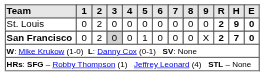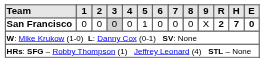 <table border=1 cellspacing=0 width=425 style="margin-left:3em;">
 <tr style="text-align:center; background-color:#e6e6e6;">
 <th align=left width=28%>Team</th>
 <th width=6%>1</th>
 <th width=6%>2</th>
 <th width=6%>3</th>
 <th width=6%>4</th>
 <th width=6%>5</th>
 <th width=6%>6</th>
 <th width=6%>7</th>
 <th width=6%>8</th>
 <th width=6%>9</th>
 <th width=6%>R</th>
 <th width=6%>H</th>
 <th width=6%>E</th>
 </tr>
 <tr style="text-align:center;">
-<td align=left>St. Louis</td>
-<td>0</td>
-<td>2</td>
+<td align=left><strong>San Francisco</strong></td>
 <td>0</td>
 <td>0</td>
-<td>0</td>
-<td>0</td>
-<td>0</td>
-<td>0</td>
-<td>0</td>
-<td><strong>2</strong></td>
-<td><strong>9</strong></td>
-<td><strong>0</strong></td>
-</tr>
-<tr style="text-align:center;">
-<td align=left><strong>San Francisco</strong></td>
-<td>0</td>
-<td>2</td>
 <td style="background: lightgrey;">0</td>
 <td>0</td>
 <td>1</td>
 <td>0</td>
 <td>0</td>
 <td>0</td>
 <td>X</td>
 <td><strong>2</strong></td>
 <td><strong>7</strong></td>
 <td><strong>0</strong></td>
 </tr>
 <tr style="text-align:left;">
 <td colspan=13><small><strong>W</strong>: <a href='#'>Mike Krukow</a> (1-0)  <strong>L</strong>: <a href='#'>Danny Cox</a> (0-1)   <strong>SV</strong>: None</small></td>
 </tr>
 <tr style="text-align:left;">
 <td colspan=13><small><strong>HRs</strong>: <strong>SFG</strong> – <a href='#'>Robby Thompson</a> (1)   <a href='#'>Jeffrey Leonard</a> (4)   <strong>STL</strong> – None</small></td>
 </tr>
 </table>
